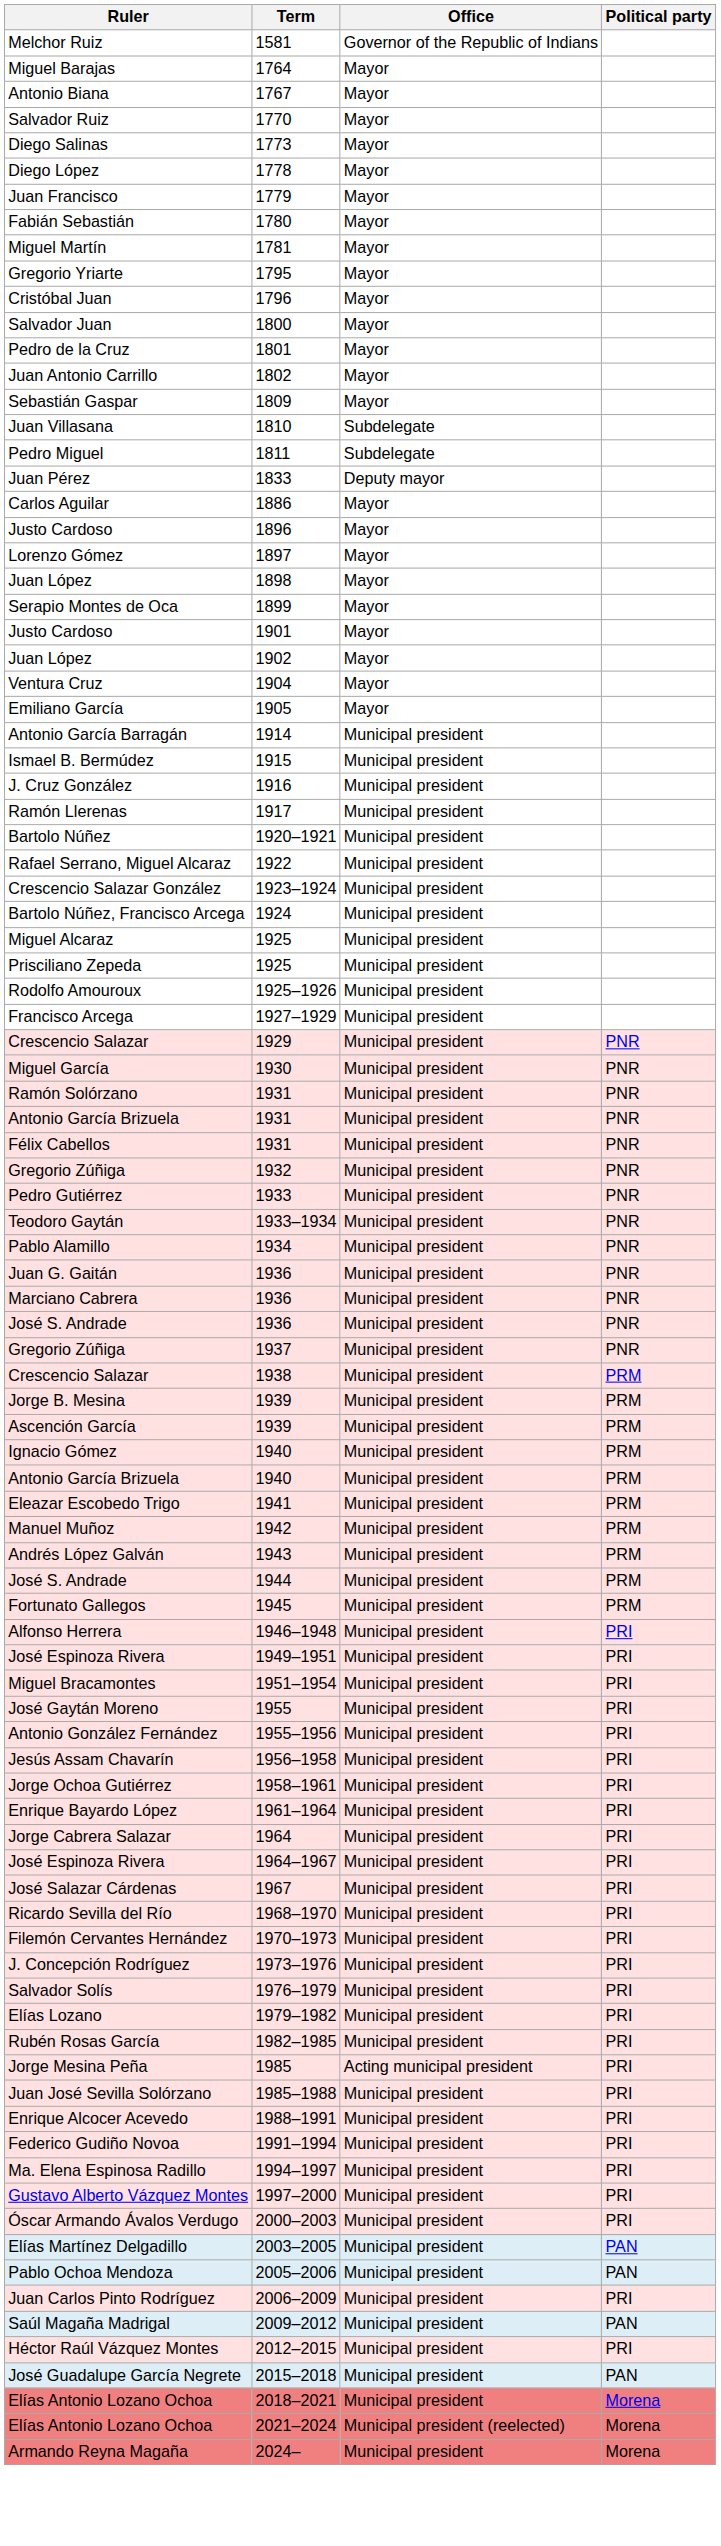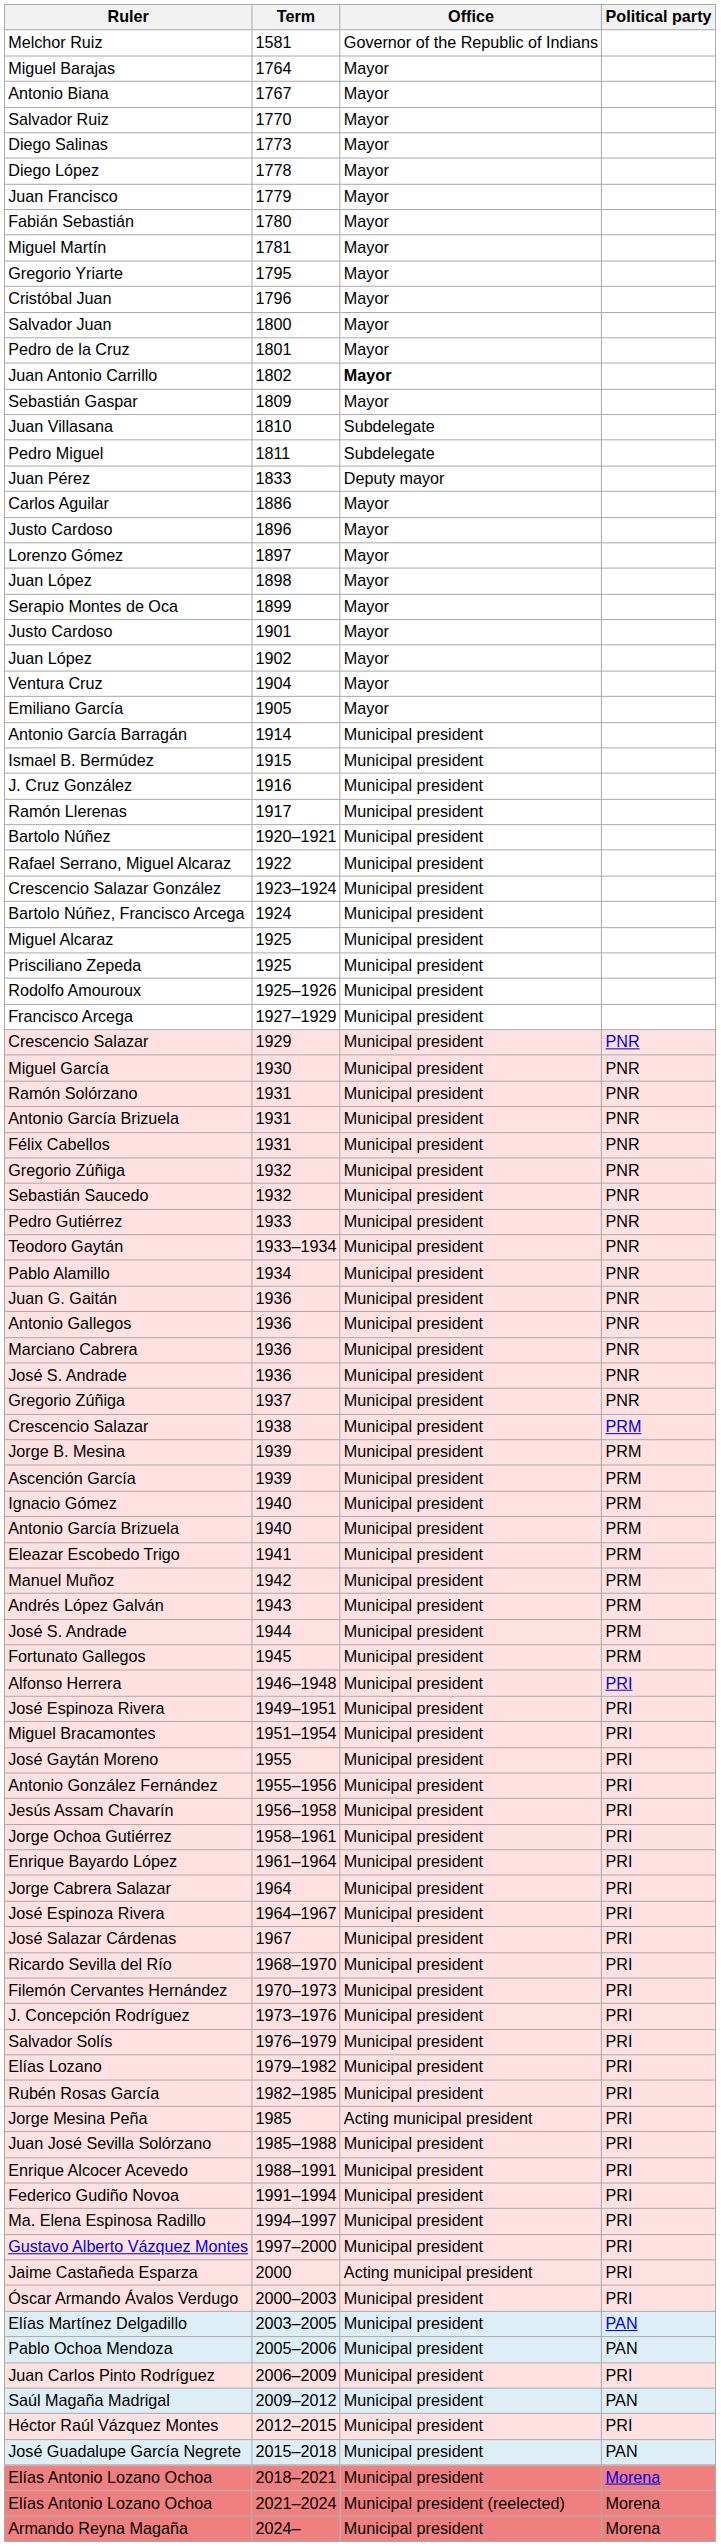 <table class="wikitable">
 <tr>
 <th>Ruler</th>
 <th>Term</th>
 <th>Office</th>
 <th>Political party</th>
 </tr>
 <tr style="background:#ffffff">
 <td>Melchor Ruiz</td>
 <td>1581</td>
 <td>Governor of the Republic of Indians</td>
 <td></td>
 </tr>
 <tr style="background:#ffffff">
 <td>Miguel Barajas</td>
 <td>1764</td>
 <td>Mayor</td>
 <td></td>
 </tr>
 <tr style="background:#ffffff">
 <td>Antonio Biana</td>
 <td>1767</td>
 <td>Mayor</td>
 <td></td>
 </tr>
 <tr style="background:#ffffff">
 <td>Salvador Ruiz</td>
 <td>1770</td>
 <td>Mayor</td>
 <td></td>
 </tr>
 <tr style="background:#ffffff">
 <td>Diego Salinas</td>
 <td>1773</td>
 <td>Mayor</td>
 <td></td>
 </tr>
 <tr style="background:#ffffff">
 <td>Diego López</td>
 <td>1778</td>
 <td>Mayor</td>
 <td></td>
 </tr>
 <tr style="background:#ffffff">
 <td>Juan Francisco</td>
 <td>1779</td>
 <td>Mayor</td>
 <td></td>
 </tr>
 <tr style="background:#ffffff">
 <td>Fabián Sebastián</td>
 <td>1780</td>
 <td>Mayor</td>
 <td></td>
 </tr>
 <tr style="background:#ffffff">
 <td>Miguel Martín</td>
 <td>1781</td>
 <td>Mayor</td>
 <td></td>
 </tr>
 <tr style="background:#ffffff">
 <td>Gregorio Yriarte</td>
 <td>1795</td>
 <td>Mayor</td>
 <td></td>
 </tr>
 <tr style="background:#ffffff">
 <td>Cristóbal Juan</td>
 <td>1796</td>
 <td>Mayor</td>
 <td></td>
 </tr>
 <tr style="background:#ffffff">
 <td>Salvador Juan</td>
 <td>1800</td>
 <td>Mayor</td>
 <td></td>
 </tr>
 <tr style="background:#ffffff">
 <td>Pedro de la Cruz</td>
 <td>1801</td>
 <td>Mayor</td>
 <td></td>
 </tr>
 <tr style="background:#ffffff">
 <td>Juan Antonio Carrillo</td>
 <td>1802</td>
-<td>Mayor</td>
+<td><strong>Mayor</strong></td>
 <td></td>
 </tr>
 <tr style="background:#ffffff">
 <td>Sebastián Gaspar</td>
 <td>1809</td>
 <td>Mayor</td>
 <td></td>
 </tr>
 <tr style="background:#ffffff">
 <td>Juan Villasana</td>
 <td>1810</td>
 <td>Subdelegate</td>
 <td></td>
 </tr>
 <tr style="background:#ffffff">
 <td>Pedro Miguel</td>
 <td>1811</td>
 <td>Subdelegate</td>
 <td></td>
 </tr>
 <tr style="background:#ffffff">
 <td>Juan Pérez</td>
 <td>1833</td>
 <td>Deputy mayor</td>
 <td></td>
 </tr>
 <tr style="background:#ffffff">
 <td>Carlos Aguilar</td>
 <td>1886</td>
 <td>Mayor</td>
 <td></td>
 </tr>
 <tr style="background:#ffffff">
 <td>Justo Cardoso</td>
 <td>1896</td>
 <td>Mayor</td>
 <td></td>
 </tr>
 <tr style="background:#ffffff">
 <td>Lorenzo Gómez</td>
 <td>1897</td>
 <td>Mayor</td>
 <td></td>
 </tr>
 <tr style="background:#ffffff">
 <td>Juan López</td>
 <td>1898</td>
 <td>Mayor</td>
 <td></td>
 </tr>
 <tr style="background:#ffffff">
 <td>Serapio Montes de Oca</td>
 <td>1899</td>
 <td>Mayor</td>
 <td></td>
 </tr>
 <tr style="background:#ffffff">
 <td>Justo Cardoso</td>
 <td>1901</td>
 <td>Mayor</td>
 <td></td>
 </tr>
 <tr style="background:#ffffff">
 <td>Juan López</td>
 <td>1902</td>
 <td>Mayor</td>
 <td></td>
 </tr>
 <tr style="background:#ffffff">
 <td>Ventura Cruz</td>
 <td>1904</td>
 <td>Mayor</td>
 <td></td>
 </tr>
 <tr style="background:#ffffff">
 <td>Emiliano García</td>
 <td>1905</td>
 <td>Mayor</td>
 <td></td>
 </tr>
 <tr style="background:#ffffff">
 <td>Antonio García Barragán</td>
 <td>1914</td>
 <td>Municipal president</td>
 <td></td>
 </tr>
 <tr style="background:#ffffff">
 <td>Ismael B. Bermúdez</td>
 <td>1915</td>
 <td>Municipal president</td>
 <td></td>
 </tr>
 <tr style="background:#ffffff">
 <td>J. Cruz González</td>
 <td>1916</td>
 <td>Municipal president</td>
 <td></td>
 </tr>
 <tr style="background:#ffffff">
 <td>Ramón Llerenas</td>
 <td>1917</td>
 <td>Municipal president</td>
 <td></td>
 </tr>
 <tr style="background:#ffffff">
 <td>Bartolo Núñez</td>
 <td>1920–1921</td>
 <td>Municipal president</td>
 <td></td>
 </tr>
 <tr style="background:#ffffff">
 <td>Rafael Serrano, Miguel Alcaraz</td>
 <td>1922</td>
 <td>Municipal president</td>
 <td></td>
 </tr>
 <tr style="background:#ffffff">
 <td>Crescencio Salazar González</td>
 <td>1923–1924</td>
 <td>Municipal president</td>
 <td></td>
 </tr>
 <tr style="background:#ffffff">
 <td>Bartolo Núñez, Francisco Arcega</td>
 <td>1924</td>
 <td>Municipal president</td>
 <td></td>
 </tr>
 <tr style="background:#ffffff">
 <td>Miguel Alcaraz</td>
 <td>1925</td>
 <td>Municipal president</td>
 <td></td>
 </tr>
 <tr style="background:#ffffff">
 <td>Prisciliano Zepeda</td>
 <td>1925</td>
 <td>Municipal president</td>
 <td></td>
 </tr>
 <tr style="background:#ffffff">
 <td>Rodolfo Amouroux</td>
 <td>1925–1926</td>
 <td>Municipal president</td>
 <td></td>
 </tr>
 <tr style="background:#ffffff">
 <td>Francisco Arcega</td>
 <td>1927–1929</td>
 <td>Municipal president</td>
 <td></td>
 </tr>
 <tr style="background:#ffe1e1">
 <td>Crescencio Salazar</td>
 <td>1929</td>
 <td>Municipal president</td>
 <td><a href='#'>PNR</a> </td>
 </tr>
 <tr style="background:#ffe1e1">
 <td>Miguel García</td>
 <td>1930</td>
 <td>Municipal president</td>
 <td>PNR </td>
 </tr>
 <tr style="background:#ffe1e1">
 <td>Ramón Solórzano</td>
 <td>1931</td>
 <td>Municipal president</td>
 <td>PNR </td>
 </tr>
 <tr style="background:#ffe1e1">
 <td>Antonio García Brizuela</td>
 <td>1931</td>
 <td>Municipal president</td>
 <td>PNR </td>
 </tr>
 <tr style="background:#ffe1e1">
 <td>Félix Cabellos</td>
 <td>1931</td>
 <td>Municipal president</td>
 <td>PNR </td>
 </tr>
 <tr style="background:#ffe1e1">
 <td>Gregorio Zúñiga</td>
 <td>1932</td>
 <td>Municipal president</td>
 <td>PNR </td>
 </tr>
 <tr style="background:#ffe1e1">
+<td>Sebastián Saucedo</td>
+<td>1932</td>
+<td>Municipal president</td>
+<td>PNR </td>
+</tr>
+<tr style="background:#ffe1e1">
 <td>Pedro Gutiérrez</td>
 <td>1933</td>
 <td>Municipal president</td>
 <td>PNR </td>
 </tr>
 <tr style="background:#ffe1e1">
 <td>Teodoro Gaytán</td>
 <td>1933–1934</td>
 <td>Municipal president</td>
 <td>PNR </td>
 </tr>
 <tr style="background:#ffe1e1">
 <td>Pablo Alamillo</td>
 <td>1934</td>
 <td>Municipal president</td>
 <td>PNR </td>
 </tr>
 <tr style="background:#ffe1e1">
 <td>Juan G. Gaitán</td>
+<td>1936</td>
+<td>Municipal president</td>
+<td>PNR </td>
+</tr>
+<tr style="background:#ffe1e1">
+<td>Antonio Gallegos</td>
 <td>1936</td>
 <td>Municipal president</td>
 <td>PNR </td>
 </tr>
 <tr style="background:#ffe1e1">
 <td>Marciano Cabrera</td>
 <td>1936</td>
 <td>Municipal president</td>
 <td>PNR </td>
 </tr>
 <tr style="background:#ffe1e1">
 <td>José S. Andrade</td>
 <td>1936</td>
 <td>Municipal president</td>
 <td>PNR </td>
 </tr>
 <tr style="background:#ffe1e1">
 <td>Gregorio Zúñiga</td>
 <td>1937</td>
 <td>Municipal president</td>
 <td>PNR </td>
 </tr>
 <tr style="background:#ffe1e1">
 <td>Crescencio Salazar</td>
 <td>1938</td>
 <td>Municipal president</td>
 <td><a href='#'>PRM</a> </td>
 </tr>
 <tr style="background:#ffe1e1">
 <td>Jorge B. Mesina</td>
 <td>1939</td>
 <td>Municipal president</td>
 <td>PRM </td>
 </tr>
 <tr style="background:#ffe1e1">
 <td>Ascención García</td>
 <td>1939</td>
 <td>Municipal president</td>
 <td>PRM </td>
 </tr>
 <tr style="background:#ffe1e1">
 <td>Ignacio Gómez</td>
 <td>1940</td>
 <td>Municipal president</td>
 <td>PRM </td>
 </tr>
 <tr style="background:#ffe1e1">
 <td>Antonio García Brizuela</td>
 <td>1940</td>
 <td>Municipal president</td>
 <td>PRM </td>
 </tr>
 <tr style="background:#ffe1e1">
 <td>Eleazar Escobedo Trigo</td>
 <td>1941</td>
 <td>Municipal president</td>
 <td>PRM </td>
 </tr>
 <tr style="background:#ffe1e1">
 <td>Manuel Muñoz</td>
 <td>1942</td>
 <td>Municipal president</td>
 <td>PRM </td>
 </tr>
 <tr style="background:#ffe1e1">
 <td>Andrés López Galván</td>
 <td>1943</td>
 <td>Municipal president</td>
 <td>PRM </td>
 </tr>
 <tr style="background:#ffe1e1">
 <td>José S. Andrade</td>
 <td>1944</td>
 <td>Municipal president</td>
 <td>PRM </td>
 </tr>
 <tr style="background:#ffe1e1">
 <td>Fortunato Gallegos</td>
 <td>1945</td>
 <td>Municipal president</td>
 <td>PRM </td>
 </tr>
 <tr style="background:#ffe1e1">
 <td>Alfonso Herrera</td>
 <td>1946–1948</td>
 <td>Municipal president</td>
 <td><a href='#'>PRI</a> </td>
 </tr>
 <tr style="background:#ffe1e1">
 <td>José Espinoza Rivera</td>
 <td>1949–1951</td>
 <td>Municipal president</td>
 <td>PRI </td>
 </tr>
 <tr style="background:#ffe1e1">
 <td>Miguel Bracamontes</td>
 <td>1951–1954</td>
 <td>Municipal president</td>
 <td>PRI </td>
 </tr>
 <tr style="background:#ffe1e1">
 <td>José Gaytán Moreno</td>
 <td>1955</td>
 <td>Municipal president</td>
 <td>PRI </td>
 </tr>
 <tr style="background:#ffe1e1">
 <td>Antonio González Fernández</td>
 <td>1955–1956</td>
 <td>Municipal president</td>
 <td>PRI </td>
 </tr>
 <tr style="background:#ffe1e1">
 <td>Jesús Assam Chavarín</td>
 <td>1956–1958</td>
 <td>Municipal president</td>
 <td>PRI </td>
 </tr>
 <tr style="background:#ffe1e1">
 <td>Jorge Ochoa Gutiérrez</td>
 <td>1958–1961</td>
 <td>Municipal president</td>
 <td>PRI </td>
 </tr>
 <tr style="background:#ffe1e1">
 <td>Enrique Bayardo López</td>
 <td>1961–1964</td>
 <td>Municipal president</td>
 <td>PRI </td>
 </tr>
 <tr style="background:#ffe1e1">
 <td>Jorge Cabrera Salazar</td>
 <td>1964</td>
 <td>Municipal president</td>
 <td>PRI </td>
 </tr>
 <tr style="background:#ffe1e1">
 <td>José Espinoza Rivera</td>
 <td>1964–1967</td>
 <td>Municipal president</td>
 <td>PRI </td>
 </tr>
 <tr style="background:#ffe1e1">
 <td>José Salazar Cárdenas</td>
 <td>1967</td>
 <td>Municipal president</td>
 <td>PRI </td>
 </tr>
 <tr style="background:#ffe1e1">
 <td>Ricardo Sevilla del Río</td>
 <td>1968–1970</td>
 <td>Municipal president</td>
 <td>PRI </td>
 </tr>
 <tr style="background:#ffe1e1">
 <td>Filemón Cervantes Hernández</td>
 <td>1970–1973</td>
 <td>Municipal president</td>
 <td>PRI </td>
 </tr>
 <tr style="background:#ffe1e1">
 <td>J. Concepción Rodríguez</td>
 <td>1973–1976</td>
 <td>Municipal president</td>
 <td>PRI </td>
 </tr>
 <tr style="background:#ffe1e1">
 <td>Salvador Solís</td>
 <td>1976–1979</td>
 <td>Municipal president</td>
 <td>PRI </td>
 </tr>
 <tr style="background:#ffe1e1">
 <td>Elías Lozano</td>
 <td>1979–1982</td>
 <td>Municipal president</td>
 <td>PRI </td>
 </tr>
 <tr style="background:#ffe1e1">
 <td>Rubén Rosas García</td>
 <td>1982–1985</td>
 <td>Municipal president</td>
 <td>PRI </td>
 </tr>
 <tr style="background:#ffe1e1">
 <td>Jorge Mesina Peña</td>
 <td>1985</td>
 <td>Acting municipal president</td>
 <td>PRI </td>
 </tr>
 <tr style="background:#ffe1e1">
 <td>Juan José Sevilla Solórzano</td>
 <td>1985–1988</td>
 <td>Municipal president</td>
 <td>PRI </td>
 </tr>
 <tr style="background:#ffe1e1">
 <td>Enrique Alcocer Acevedo</td>
 <td>1988–1991</td>
 <td>Municipal president</td>
 <td>PRI </td>
 </tr>
 <tr style="background:#ffe1e1">
 <td>Federico Gudiño Novoa</td>
 <td>1991–1994</td>
 <td>Municipal president</td>
 <td>PRI </td>
 </tr>
 <tr style="background:#ffe1e1">
 <td>Ma. Elena Espinosa Radillo</td>
 <td>1994–1997</td>
 <td>Municipal president</td>
 <td>PRI </td>
 </tr>
 <tr style="background:#ffe1e1">
 <td><a href='#'>Gustavo Alberto Vázquez Montes</a></td>
 <td>1997–2000</td>
 <td>Municipal president</td>
 <td>PRI </td>
 </tr>
 <tr style="background:#ffe1e1">
+<td>Jaime Castañeda Esparza</td>
+<td>2000</td>
+<td>Acting municipal president</td>
+<td>PRI </td>
+</tr>
+<tr style="background:#ffe1e1">
 <td>Óscar Armando Ávalos Verdugo</td>
 <td>2000–2003</td>
 <td>Municipal president</td>
 <td>PRI </td>
 </tr>
 <tr style="background:#ddeef6">
 <td>Elías Martínez Delgadillo</td>
 <td>2003–2005</td>
 <td>Municipal president</td>
 <td><a href='#'>PAN</a> </td>
 </tr>
 <tr style="background:#ddeef6">
 <td>Pablo Ochoa Mendoza</td>
 <td>2005–2006</td>
 <td>Municipal president</td>
 <td>PAN </td>
 </tr>
 <tr style="background:#ffe1e1">
 <td>Juan Carlos Pinto Rodríguez</td>
 <td>2006–2009</td>
 <td>Municipal president</td>
 <td>PRI </td>
 </tr>
 <tr style="background:#ddeef6">
 <td>Saúl Magaña Madrigal</td>
 <td>2009–2012</td>
 <td>Municipal president</td>
 <td>PAN </td>
 </tr>
 <tr style="background:#ffe1e1">
 <td>Héctor Raúl Vázquez Montes</td>
 <td>2012–2015</td>
 <td>Municipal president</td>
 <td>PRI </td>
 </tr>
 <tr style="background:#ddeef6">
 <td>José Guadalupe García Negrete</td>
 <td>2015–2018</td>
 <td>Municipal president</td>
 <td>PAN </td>
 </tr>
 <tr style="background:#f08080">
 <td>Elías Antonio Lozano Ochoa</td>
 <td>2018–2021</td>
 <td>Municipal president</td>
 <td><a href='#'>Morena</a> </td>
 </tr>
 <tr style="background:#f08080">
 <td>Elías Antonio Lozano Ochoa</td>
 <td>2021–2024</td>
 <td>Municipal president (reelected)</td>
 <td>Morena </td>
 </tr>
 <tr style="background:#f08080">
 <td>Armando Reyna Magaña</td>
 <td>2024–</td>
 <td>Municipal president</td>
 <td>Morena </td>
 </tr>
 </table>
